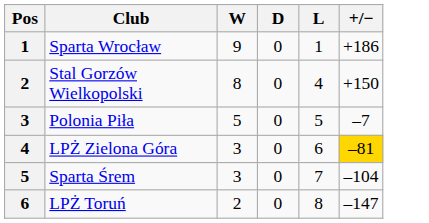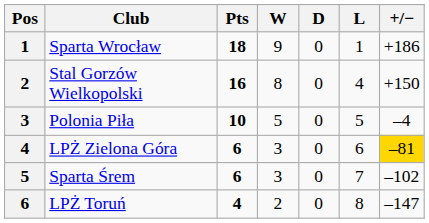 <table class="wikitable">
 <tr>
 <th width=30>Pos</th>
 <th width=150>Club</th>
+<th width=30>Pts</th>
 <th width=30>W</th>
 <th width=30>D</th>
 <th width=30>L</th>
 <th width=30>+/−</th>
 </tr>
 <tr align=center >
 <th>1</th>
 <td align=left><a href='#'>Sparta Wrocław</a></td>
+<td><strong>18</strong></td>
 <td>9</td>
 <td>0</td>
 <td>1</td>
 <td>+186</td>
 </tr>
 <tr align=center>
 <th>2</th>
 <td align=left><a href='#'>Stal Gorzów Wielkopolski</a></td>
+<td><strong>16</strong></td>
 <td>8</td>
 <td>0</td>
 <td>4</td>
 <td>+150</td>
 </tr>
 <tr align=center>
 <th>3</th>
 <td align=left><a href='#'>Polonia Piła</a></td>
+<td><strong>10</strong></td>
 <td>5</td>
 <td>0</td>
 <td>5</td>
-<td>–7</td>
+<td>–4</td>
 </tr>
 <tr align=center>
 <th>4</th>
 <td align=left><a href='#'>LPŻ Zielona Góra</a></td>
+<td><strong>6</strong></td>
 <td>3</td>
 <td>0</td>
 <td>6</td>
 <td style="background: gold;">–81</td>
 </tr>
 <tr align=center>
 <th>5</th>
 <td align=left><a href='#'>Sparta Śrem</a></td>
+<td><strong>6</strong></td>
 <td>3</td>
 <td>0</td>
 <td>7</td>
-<td>–104</td>
+<td>–102</td>
 </tr>
 <tr align=center>
 <th>6</th>
 <td align=left><a href='#'>LPŻ Toruń</a></td>
+<td><strong>4</strong></td>
 <td>2</td>
 <td>0</td>
 <td>8</td>
 <td>–147</td>
 </tr>
 </table>
